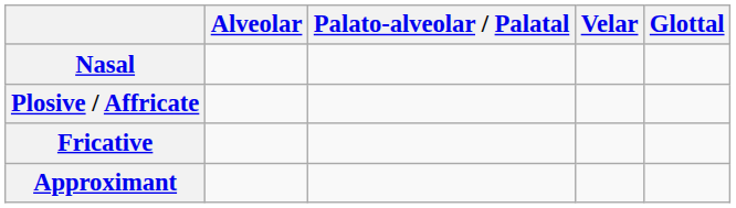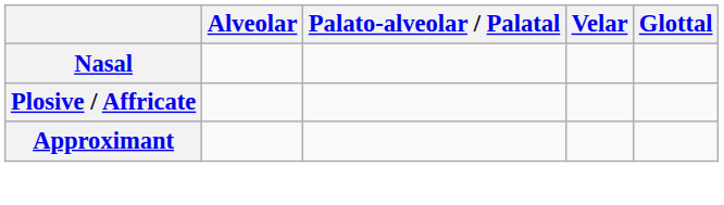 <table class="wikitable" style="text-align:center;">
 <tr>
 <th></th>
 <th><a href='#'>Alveolar</a></th>
 <th><a href='#'>Palato-alveolar</a> / <a href='#'>Palatal</a></th>
 <th><a href='#'>Velar</a></th>
 <th><a href='#'>Glottal</a></th>
 </tr>
 <tr>
 <th><a href='#'>Nasal</a></th>
 <td></td>
 <td></td>
 <td></td>
 <td></td>
 </tr>
 <tr>
 <th><a href='#'>Plosive</a> / <a href='#'>Affricate</a></th>
 <td> </td>
 <td></td>
 <td> </td>
 <td></td>
 </tr>
 <tr>
-<th><a href='#'>Fricative</a></th>
-<td></td>
-<td></td>
-<td></td>
-<td></td>
-</tr>
-<tr>
 <th><a href='#'>Approximant</a></th>
 <td></td>
 <td></td>
 <td></td>
 <td></td>
 </tr>
 </table>
